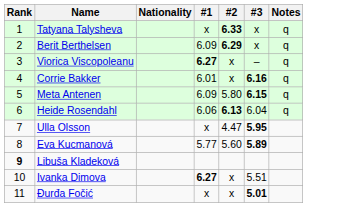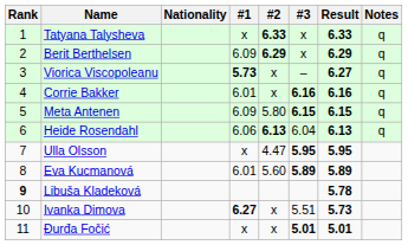 <table class="wikitable sortable" style="text-align:center">
 <tr>
 <th>Rank</th>
 <th>Name</th>
 <th>Nationality</th>
 <th>#1</th>
 <th>#2</th>
 <th>#3</th>
+<th>Result</th>
 <th>Notes</th>
 </tr>
 <tr bgcolor=ddffdd>
 <td>1</td>
 <td align="left"><a href='#'>Tatyana Talysheva</a></td>
 <td align=left></td>
 <td>x</td>
 <td><strong>6.33</strong></td>
 <td>x</td>
+<td><strong>6.33</strong></td>
 <td>q</td>
 </tr>
 <tr bgcolor=ddffdd>
 <td>2</td>
 <td align="left"><a href='#'>Berit Berthelsen</a></td>
 <td align=left></td>
 <td>6.09</td>
 <td><strong>6.29</strong></td>
 <td>x</td>
+<td><strong>6.29</strong></td>
 <td>q</td>
 </tr>
 <tr bgcolor=ddffdd>
 <td>3</td>
 <td align="left"><a href='#'>Viorica Viscopoleanu</a></td>
 <td align=left></td>
-<td><strong>6.27</strong></td>
+<td><strong>5.73</strong></td>
 <td>x</td>
 <td>–</td>
+<td><strong>6.27</strong></td>
 <td>q</td>
 </tr>
 <tr bgcolor=ddffdd>
 <td>4</td>
 <td align="left"><a href='#'>Corrie Bakker</a></td>
 <td align=left></td>
 <td>6.01</td>
 <td>x</td>
+<td><strong>6.16</strong></td>
 <td><strong>6.16</strong></td>
 <td>q</td>
 </tr>
 <tr bgcolor=ddffdd>
 <td>5</td>
 <td align="left"><a href='#'>Meta Antenen</a></td>
 <td align=left></td>
 <td>6.09</td>
 <td>5.80</td>
 <td><strong>6.15</strong></td>
+<td><strong>6.15</strong></td>
 <td>q</td>
 </tr>
 <tr bgcolor=ddffdd>
 <td>6</td>
 <td align="left"><a href='#'>Heide Rosendahl</a></td>
 <td align=left></td>
 <td>6.06</td>
 <td><strong>6.13</strong></td>
 <td>6.04</td>
+<td><strong>6.13</strong></td>
 <td>q</td>
 </tr>
 <tr>
 <td>7</td>
 <td align="left"><a href='#'>Ulla Olsson</a></td>
 <td align=left></td>
 <td>x</td>
 <td>4.47</td>
 <td><strong>5.95</strong></td>
+<td><strong>5.95</strong></td>
 <td></td>
 </tr>
 <tr>
 <td>8</td>
 <td align="left"><a href='#'>Eva Kucmanová</a></td>
 <td align=left></td>
-<td>5.77</td>
+<td>6.01</td>
 <td>5.60</td>
+<td><strong>5.89</strong></td>
 <td><strong>5.89</strong></td>
 <td></td>
 </tr>
 <tr>
 <td><strong>9</strong></td>
 <td align="left"><a href='#'>Libuša Kladeková</a></td>
 <td align=left></td>
 <td></td>
 <td></td>
 <td></td>
+<td><strong>5.78</strong></td>
 <td></td>
 </tr>
 <tr>
 <td>10</td>
 <td align="left"><a href='#'>Ivanka Dimova</a></td>
 <td align=left></td>
 <td><strong>6.27</strong></td>
 <td>x</td>
 <td>5.51</td>
+<td><strong>5.73</strong></td>
 <td></td>
 </tr>
 <tr>
 <td>11</td>
 <td align="left"><a href='#'>Đurđa Fočić</a></td>
 <td align=left></td>
 <td>x</td>
 <td>x</td>
 <td><strong>5.01</strong></td>
+<td><strong>5.01</strong></td>
 <td></td>
 </tr>
 </table>
